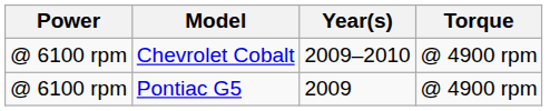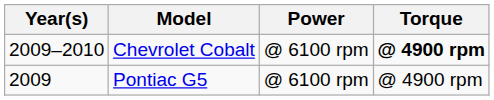 <table class="wikitable">
 <tr>
+<th scope="col">Year(s)</th>
+<th scope="col">Model</th>
 <th scope="col">Power</th>
-<th scope="col">Model</th>
-<th scope="col">Year(s)</th>
 <th scope="col">Torque</th>
 </tr>
 <tr>
+<td>2009–2010</td>
+<td><a href='#'>Chevrolet Cobalt</a></td>
 <td> @ 6100 rpm</td>
-<td><a href='#'>Chevrolet Cobalt</a></td>
-<td>2009–2010</td>
-<td> @ 4900 rpm</td>
+<td><strong> @ 4900 rpm</strong></td>
 </tr>
 <tr>
+<td>2009</td>
+<td><a href='#'>Pontiac G5</a></td>
 <td> @ 6100 rpm</td>
-<td><a href='#'>Pontiac G5</a></td>
-<td>2009</td>
 <td> @ 4900 rpm</td>
 </tr>
 </table>
